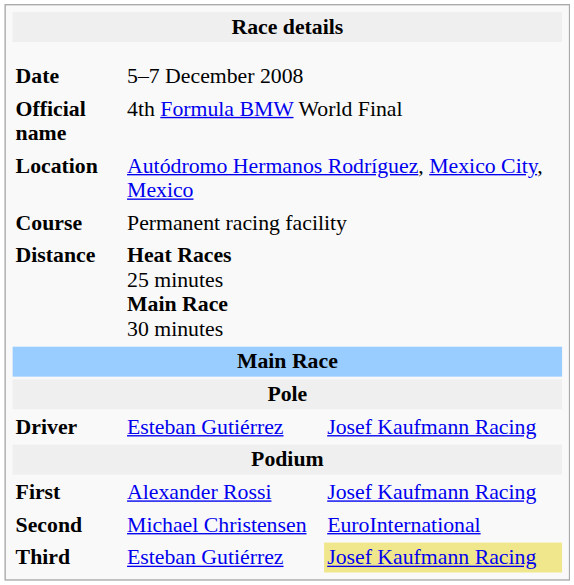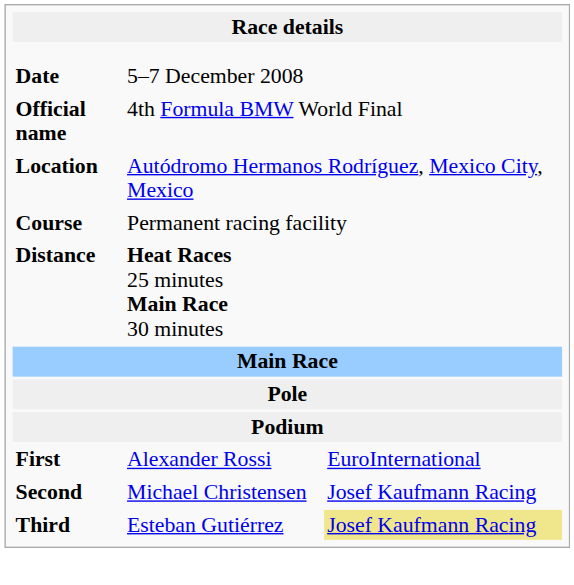 <table class="infobox" align="right" cellpadding="2" style="float:right; width: 26em; ">
 <tr>
 <th colspan=3 style="background:#efefef">Race details</th>
 </tr>
 <tr>
 <td colspan=3 style="text-align:center"></td>
 </tr>
 <tr>
 <td colspan=3 style="text-align:center"></td>
 </tr>
 <tr>
 <td style="width: 20%"><strong>Date</strong></td>
 <td>5–7 December 2008</td>
 <td></td>
 </tr>
 <tr>
 <td><strong>Official name</strong></td>
 <td colspan=2>4th <a href='#'>Formula BMW</a> World Final</td>
 </tr>
 <tr>
 <td><strong>Location</strong></td>
 <td colspan=2><a href='#'>Autódromo Hermanos Rodríguez</a>, <a href='#'>Mexico City</a>, <a href='#'>Mexico</a></td>
 </tr>
 <tr>
 <td><strong>Course</strong></td>
 <td colspan=2>Permanent racing facility<br></td>
 </tr>
 <tr>
 <td><strong>Distance</strong></td>
 <td colspan=2><strong>Heat Races</strong><br>25 minutes<br><strong>Main Race</strong><br>30 minutes</td>
 </tr>
 <tr>
 <td colspan=3 style="text-align:center; background-color:#99ccff"><strong>Main Race</strong></td>
 </tr>
 <tr>
 <th colspan=3 style="background:#efefef">Pole</th>
 </tr>
 <tr>
-<td><strong>Driver</strong></td>
-<td> <a href='#'>Esteban Gutiérrez</a></td>
-<td><a href='#'>Josef Kaufmann Racing</a></td>
-</tr>
-<tr>
 <th colspan=3 style="background:#efefef">Podium</th>
 </tr>
 <tr>
 <td><strong>First</strong></td>
 <td> <a href='#'>Alexander Rossi</a></td>
-<td><a href='#'>Josef Kaufmann Racing</a></td>
+<td><a href='#'>EuroInternational</a></td>
 </tr>
 <tr>
 <td><strong>Second</strong></td>
 <td> <a href='#'>Michael Christensen</a></td>
-<td><a href='#'>EuroInternational</a></td>
+<td><a href='#'>Josef Kaufmann Racing</a></td>
 </tr>
 <tr>
 <td><strong>Third</strong></td>
 <td> <a href='#'>Esteban Gutiérrez</a></td>
 <td style="background: khaki;"><a href='#'>Josef Kaufmann Racing</a></td>
 </tr>
 </table>
